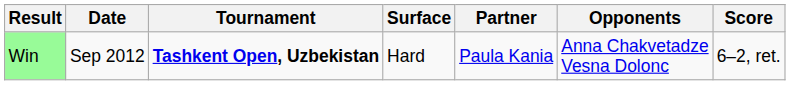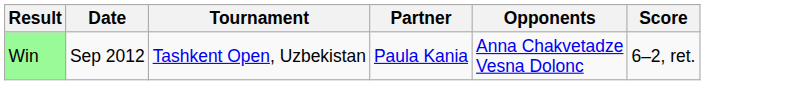 <table class=wikitable>
 <tr>
 <th>Result</th>
 <th>Date</th>
 <th>Tournament</th>
-<th>Surface</th>
 <th>Partner</th>
 <th>Opponents</th>
 <th class="unsortable">Score</th>
 </tr>
 <tr>
 <td bgcolor="98FB98">Win</td>
 <td>Sep 2012</td>
-<td><strong><a href='#'>Tashkent Open</a>, Uzbekistan</strong></td>
-<td>Hard</td>
+<td><a href='#'>Tashkent Open</a>, Uzbekistan</td>
 <td> <a href='#'>Paula Kania</a></td>
 <td> <a href='#'>Anna Chakvetadze</a> <br>  <a href='#'>Vesna Dolonc</a></td>
 <td>6–2, ret.</td>
 </tr>
 </table>
